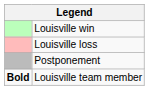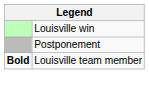 <table class="wikitable" style="font-size:90%">
 <tr>
 <th colspan="2">Legend</th>
 </tr>
 <tr>
 <td bgcolor="#bbffbb"> </td>
 <td>Louisville win</td>
-</tr>
-<tr>
-<td bgcolor="#ffbbbb"> </td>
-<td>Louisville loss</td>
 </tr>
 <tr>
 <td bgcolor="#bbbbbb"> </td>
 <td>Postponement</td>
 </tr>
 <tr>
 <td><strong>Bold</strong></td>
 <td>Louisville team member</td>
 </tr>
 </table>
